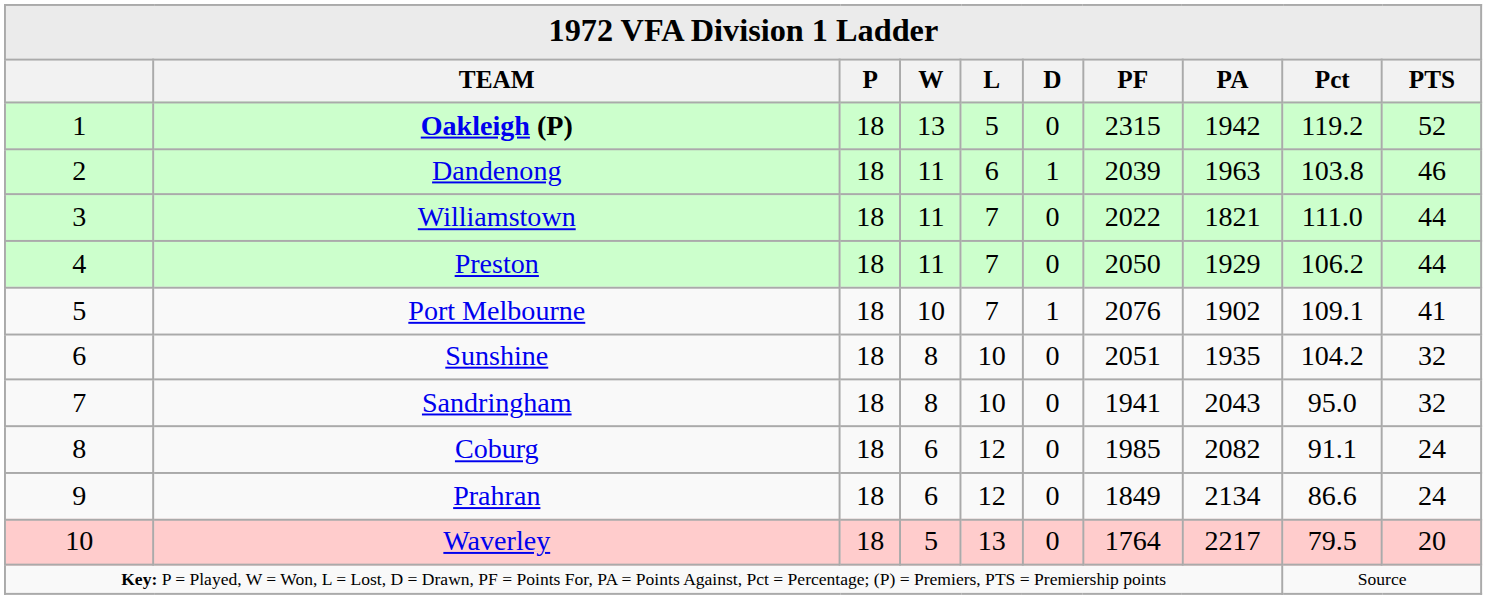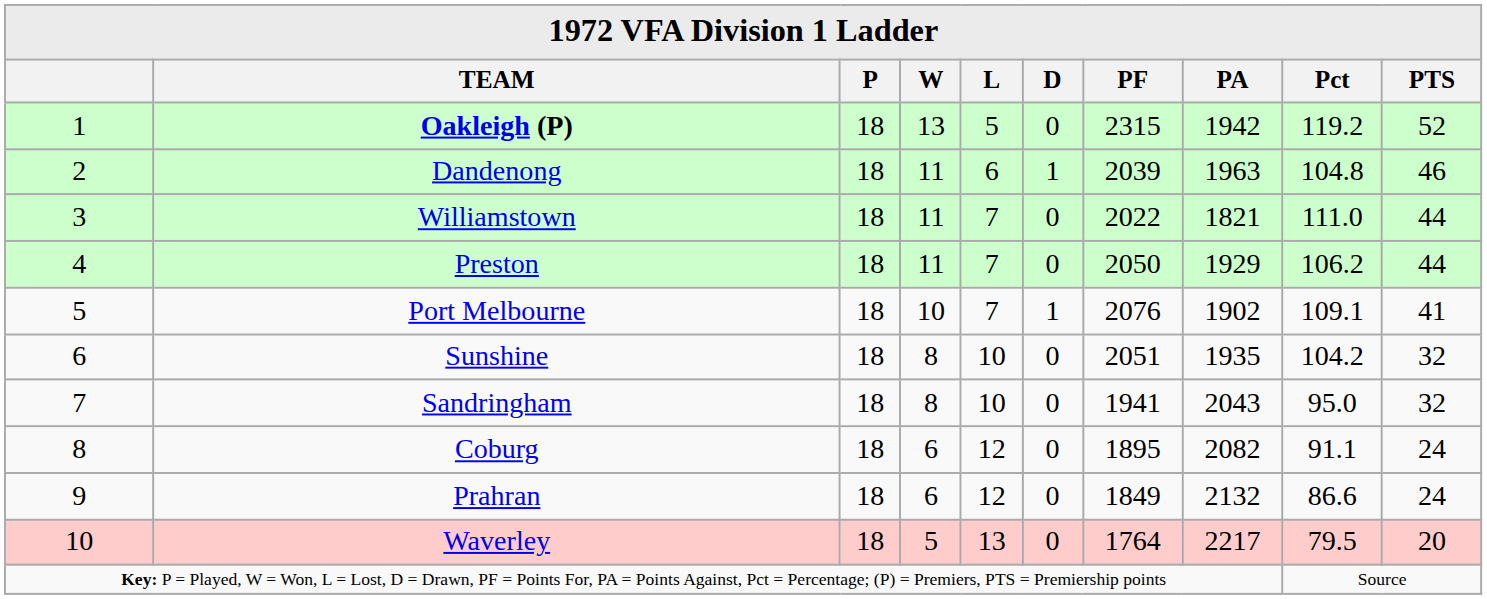 <table class="wikitable" style="text-align: center; font-size: 90%; width: 60%">
 <tr>
 <th colspan=11 style="background: #EBEBEB; font-size: 115%;"><strong>1972 VFA Division 1 Ladder</strong></th>
 </tr>
 <tr style="text-align: center; font-size: 90%;">
 <th></th>
 <th>TEAM</th>
 <th width="25">P</th>
 <th width="25">W</th>
 <th width="25">L</th>
 <th width="25">D</th>
 <th width="45">PF</th>
 <th width="45">PA</th>
 <th width="45">Pct</th>
 <th width="45">PTS</th>
 </tr>
 <tr style="background: #CCFFCC;">
 <td>1</td>
 <td><strong><a href='#'>Oakleigh</a> (P)</strong></td>
 <td>18</td>
 <td>13</td>
 <td>5</td>
 <td>0</td>
 <td>2315</td>
 <td>1942</td>
 <td>119.2</td>
 <td>52</td>
 </tr>
 <tr style="background: #CCFFCC;">
 <td>2</td>
 <td><a href='#'>Dandenong</a></td>
 <td>18</td>
 <td>11</td>
 <td>6</td>
 <td>1</td>
 <td>2039</td>
 <td>1963</td>
-<td>103.8</td>
+<td>104.8</td>
 <td>46</td>
 </tr>
 <tr style="background: #CCFFCC;">
 <td>3</td>
 <td><a href='#'>Williamstown</a></td>
 <td>18</td>
 <td>11</td>
 <td>7</td>
 <td>0</td>
 <td>2022</td>
 <td>1821</td>
 <td>111.0</td>
 <td>44</td>
 </tr>
 <tr style="background: #CCFFCC;">
 <td>4</td>
 <td><a href='#'>Preston</a></td>
 <td>18</td>
 <td>11</td>
 <td>7</td>
 <td>0</td>
 <td>2050</td>
 <td>1929</td>
 <td>106.2</td>
 <td>44</td>
 </tr>
 <tr>
 <td>5</td>
 <td><a href='#'>Port Melbourne</a></td>
 <td>18</td>
 <td>10</td>
 <td>7</td>
 <td>1</td>
 <td>2076</td>
 <td>1902</td>
 <td>109.1</td>
 <td>41</td>
 </tr>
 <tr>
 <td>6</td>
 <td><a href='#'>Sunshine</a></td>
 <td>18</td>
 <td>8</td>
 <td>10</td>
 <td>0</td>
 <td>2051</td>
 <td>1935</td>
 <td>104.2</td>
 <td>32</td>
 </tr>
 <tr>
 <td>7</td>
 <td><a href='#'>Sandringham</a></td>
 <td>18</td>
 <td>8</td>
 <td>10</td>
 <td>0</td>
 <td>1941</td>
 <td>2043</td>
 <td>95.0</td>
 <td>32</td>
 </tr>
 <tr>
 <td>8</td>
 <td><a href='#'>Coburg</a></td>
 <td>18</td>
 <td>6</td>
 <td>12</td>
 <td>0</td>
-<td>1985</td>
+<td>1895</td>
 <td>2082</td>
 <td>91.1</td>
 <td>24</td>
 </tr>
 <tr>
 <td>9</td>
 <td><a href='#'>Prahran</a></td>
 <td>18</td>
 <td>6</td>
 <td>12</td>
 <td>0</td>
 <td>1849</td>
-<td>2134</td>
+<td>2132</td>
 <td>86.6</td>
 <td>24</td>
 </tr>
 <tr style="background: #FFCCCC;">
 <td>10</td>
 <td><a href='#'>Waverley</a></td>
 <td>18</td>
 <td>5</td>
 <td>13</td>
 <td>0</td>
 <td>1764</td>
 <td>2217</td>
 <td>79.5</td>
 <td>20</td>
 </tr>
 <tr style="font-size: xx-small;">
 <td colspan="8"><strong>Key:</strong> P = Played, W = Won, L = Lost, D = Drawn, PF = Points For, PA = Points Against, Pct = Percentage; (P) = Premiers, PTS = Premiership points</td>
 <td colspan="2">Source</td>
 </tr>
 </table>
